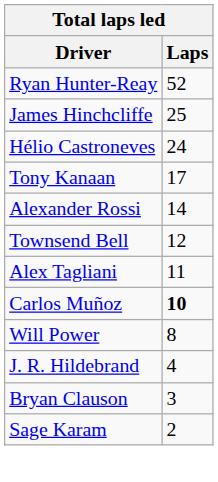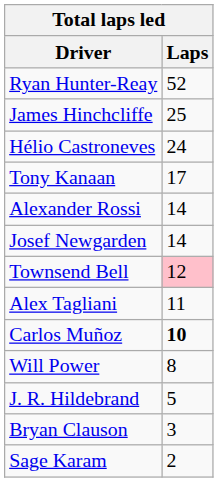 <table class="wikitable">
 <tr>
 <th colspan=2>Total laps led</th>
 </tr>
 <tr>
 <th>Driver</th>
 <th>Laps</th>
 </tr>
 <tr>
 <td><a href='#'>Ryan Hunter-Reay</a></td>
 <td>52</td>
 </tr>
 <tr>
 <td><a href='#'>James Hinchcliffe</a></td>
 <td>25</td>
 </tr>
 <tr>
 <td><a href='#'>Hélio Castroneves</a></td>
 <td>24</td>
 </tr>
 <tr>
 <td><a href='#'>Tony Kanaan</a></td>
 <td>17</td>
 </tr>
 <tr>
 <td><a href='#'>Alexander Rossi</a></td>
 <td>14</td>
 </tr>
 <tr>
+<td><a href='#'>Josef Newgarden</a></td>
+<td>14</td>
+</tr>
+<tr>
 <td><a href='#'>Townsend Bell</a></td>
-<td>12</td>
+<td style="background: pink;">12</td>
 </tr>
 <tr>
 <td><a href='#'>Alex Tagliani</a></td>
 <td>11</td>
 </tr>
 <tr>
 <td><a href='#'>Carlos Muñoz</a></td>
 <td><strong>10</strong></td>
 </tr>
 <tr>
 <td><a href='#'>Will Power</a></td>
 <td>8</td>
 </tr>
 <tr>
 <td><a href='#'>J. R. Hildebrand</a></td>
-<td>4</td>
+<td>5</td>
 </tr>
 <tr>
 <td><a href='#'>Bryan Clauson</a></td>
 <td>3</td>
 </tr>
 <tr>
 <td><a href='#'>Sage Karam</a></td>
 <td>2</td>
 </tr>
 </table>
